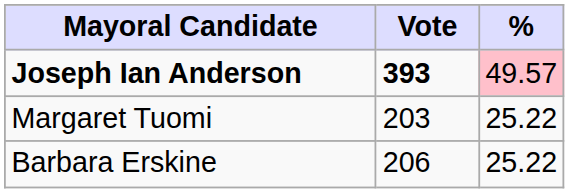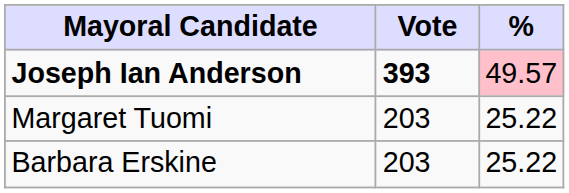 <table class="wikitable">
 <tr>
 <th style="background:#ddf; width:200px;">Mayoral Candidate</th>
 <th style="background:#ddf; width:50px;">Vote</th>
 <th style="background:#ddf; width:30px;">%</th>
 </tr>
 <tr>
 <td><strong>Joseph Ian Anderson</strong></td>
 <td><strong>393</strong></td>
 <td style="background: pink;">49.57</td>
 </tr>
 <tr>
 <td>Margaret Tuomi</td>
 <td>203</td>
 <td>25.22</td>
 </tr>
 <tr>
 <td>Barbara Erskine</td>
-<td>206</td>
+<td>203</td>
 <td>25.22</td>
 </tr>
 </table>
